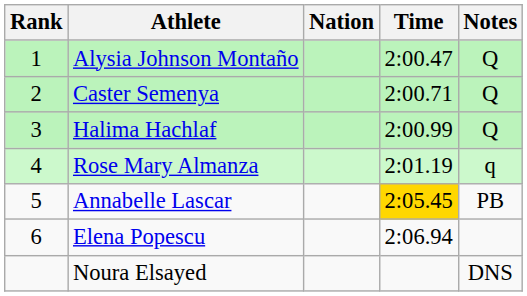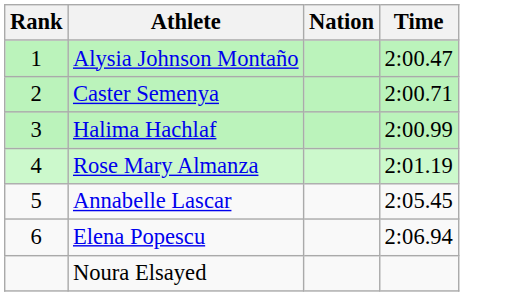 <table class="wikitable sortable" style="text-align:center">
 <tr>
 <th>Rank</th>
 <th>Athlete</th>
 <th>Nation</th>
 <th>Time</th>
-<th>Notes</th>
 </tr>
 <tr bgcolor=bbf3bb>
 <td>1</td>
 <td align=left><a href='#'>Alysia Johnson Montaño</a></td>
 <td align=left></td>
 <td>2:00.47</td>
-<td>Q</td>
 </tr>
 <tr bgcolor=bbf3bb>
 <td>2</td>
 <td align=left><a href='#'>Caster Semenya</a></td>
 <td align=left></td>
 <td>2:00.71</td>
-<td>Q</td>
 </tr>
 <tr bgcolor=bbf3bb>
 <td>3</td>
 <td align=left><a href='#'>Halima Hachlaf</a></td>
 <td align=left></td>
 <td>2:00.99</td>
-<td>Q</td>
 </tr>
 <tr bgcolor=#ccf9cc>
 <td>4</td>
 <td align=left><a href='#'>Rose Mary Almanza</a></td>
 <td align=left></td>
 <td>2:01.19</td>
-<td>q</td>
 </tr>
 <tr>
 <td>5</td>
 <td align=left><a href='#'>Annabelle Lascar</a></td>
 <td align=left></td>
-<td style="background: gold;">2:05.45</td>
-<td>PB</td>
+<td>2:05.45</td>
 </tr>
 <tr>
 <td>6</td>
 <td align=left><a href='#'>Elena Popescu</a></td>
 <td align=left></td>
 <td>2:06.94</td>
-<td></td>
 </tr>
 <tr>
 <td></td>
 <td align=left>Noura Elsayed</td>
 <td align=left></td>
 <td></td>
-<td>DNS</td>
 </tr>
 </table>
